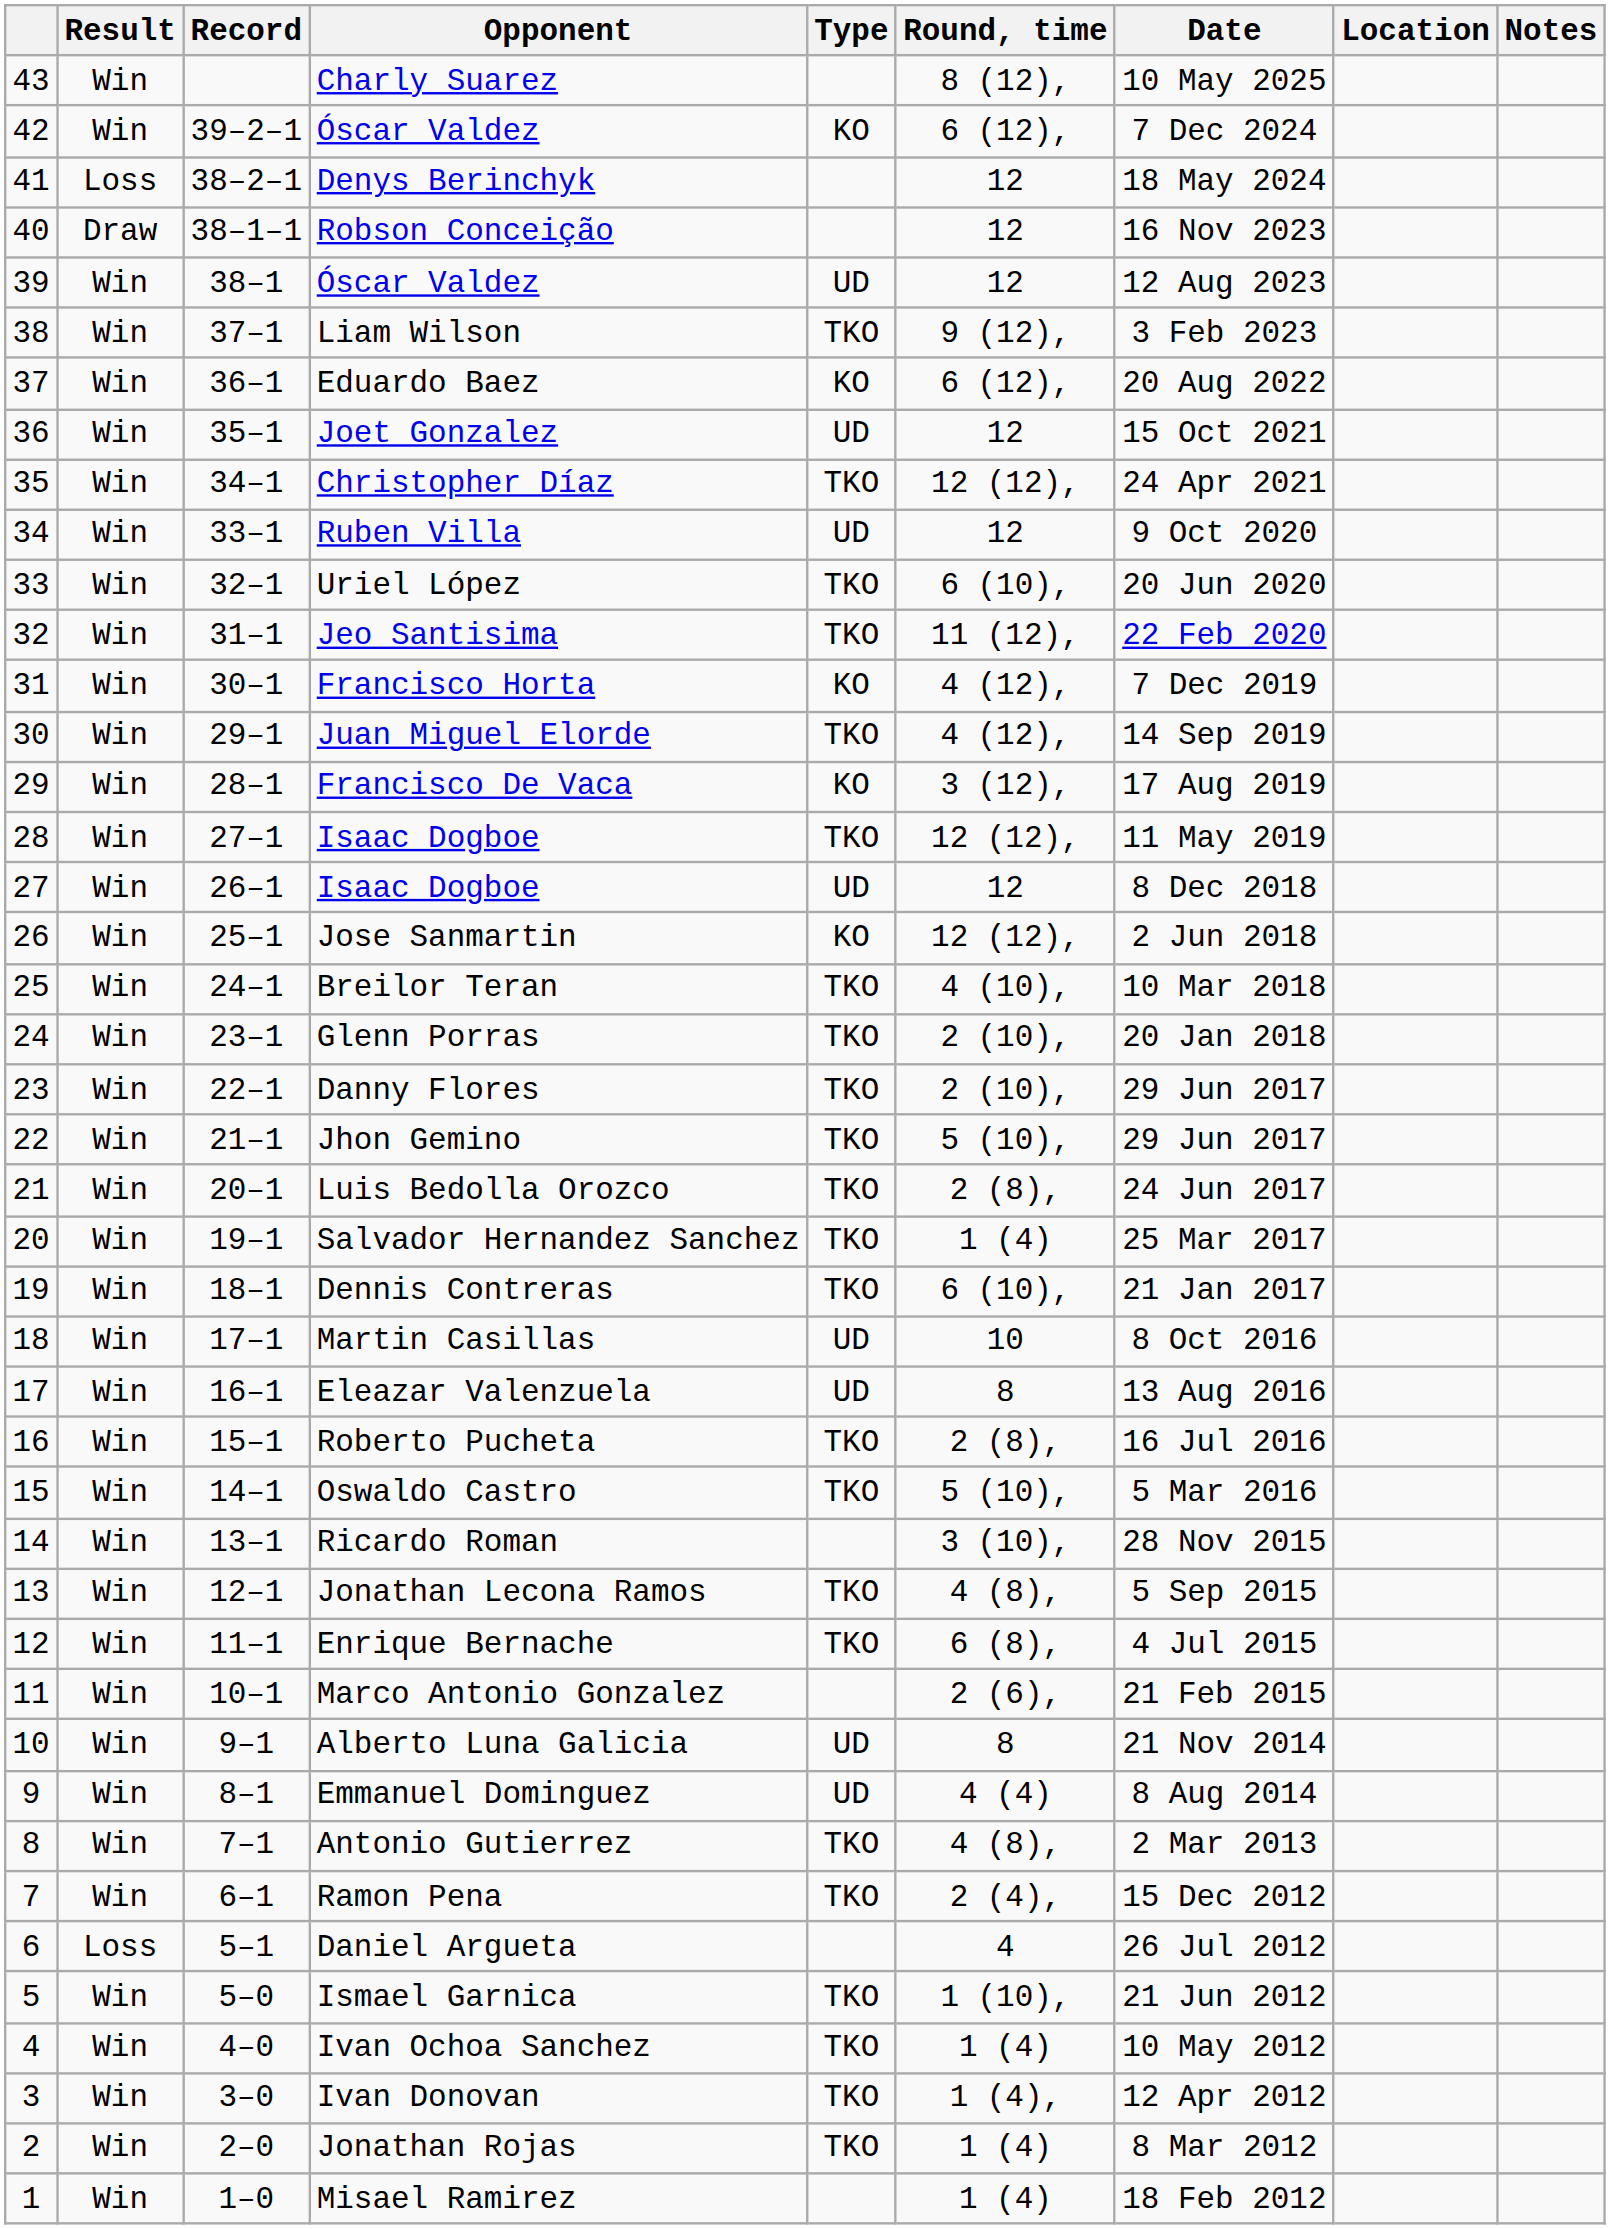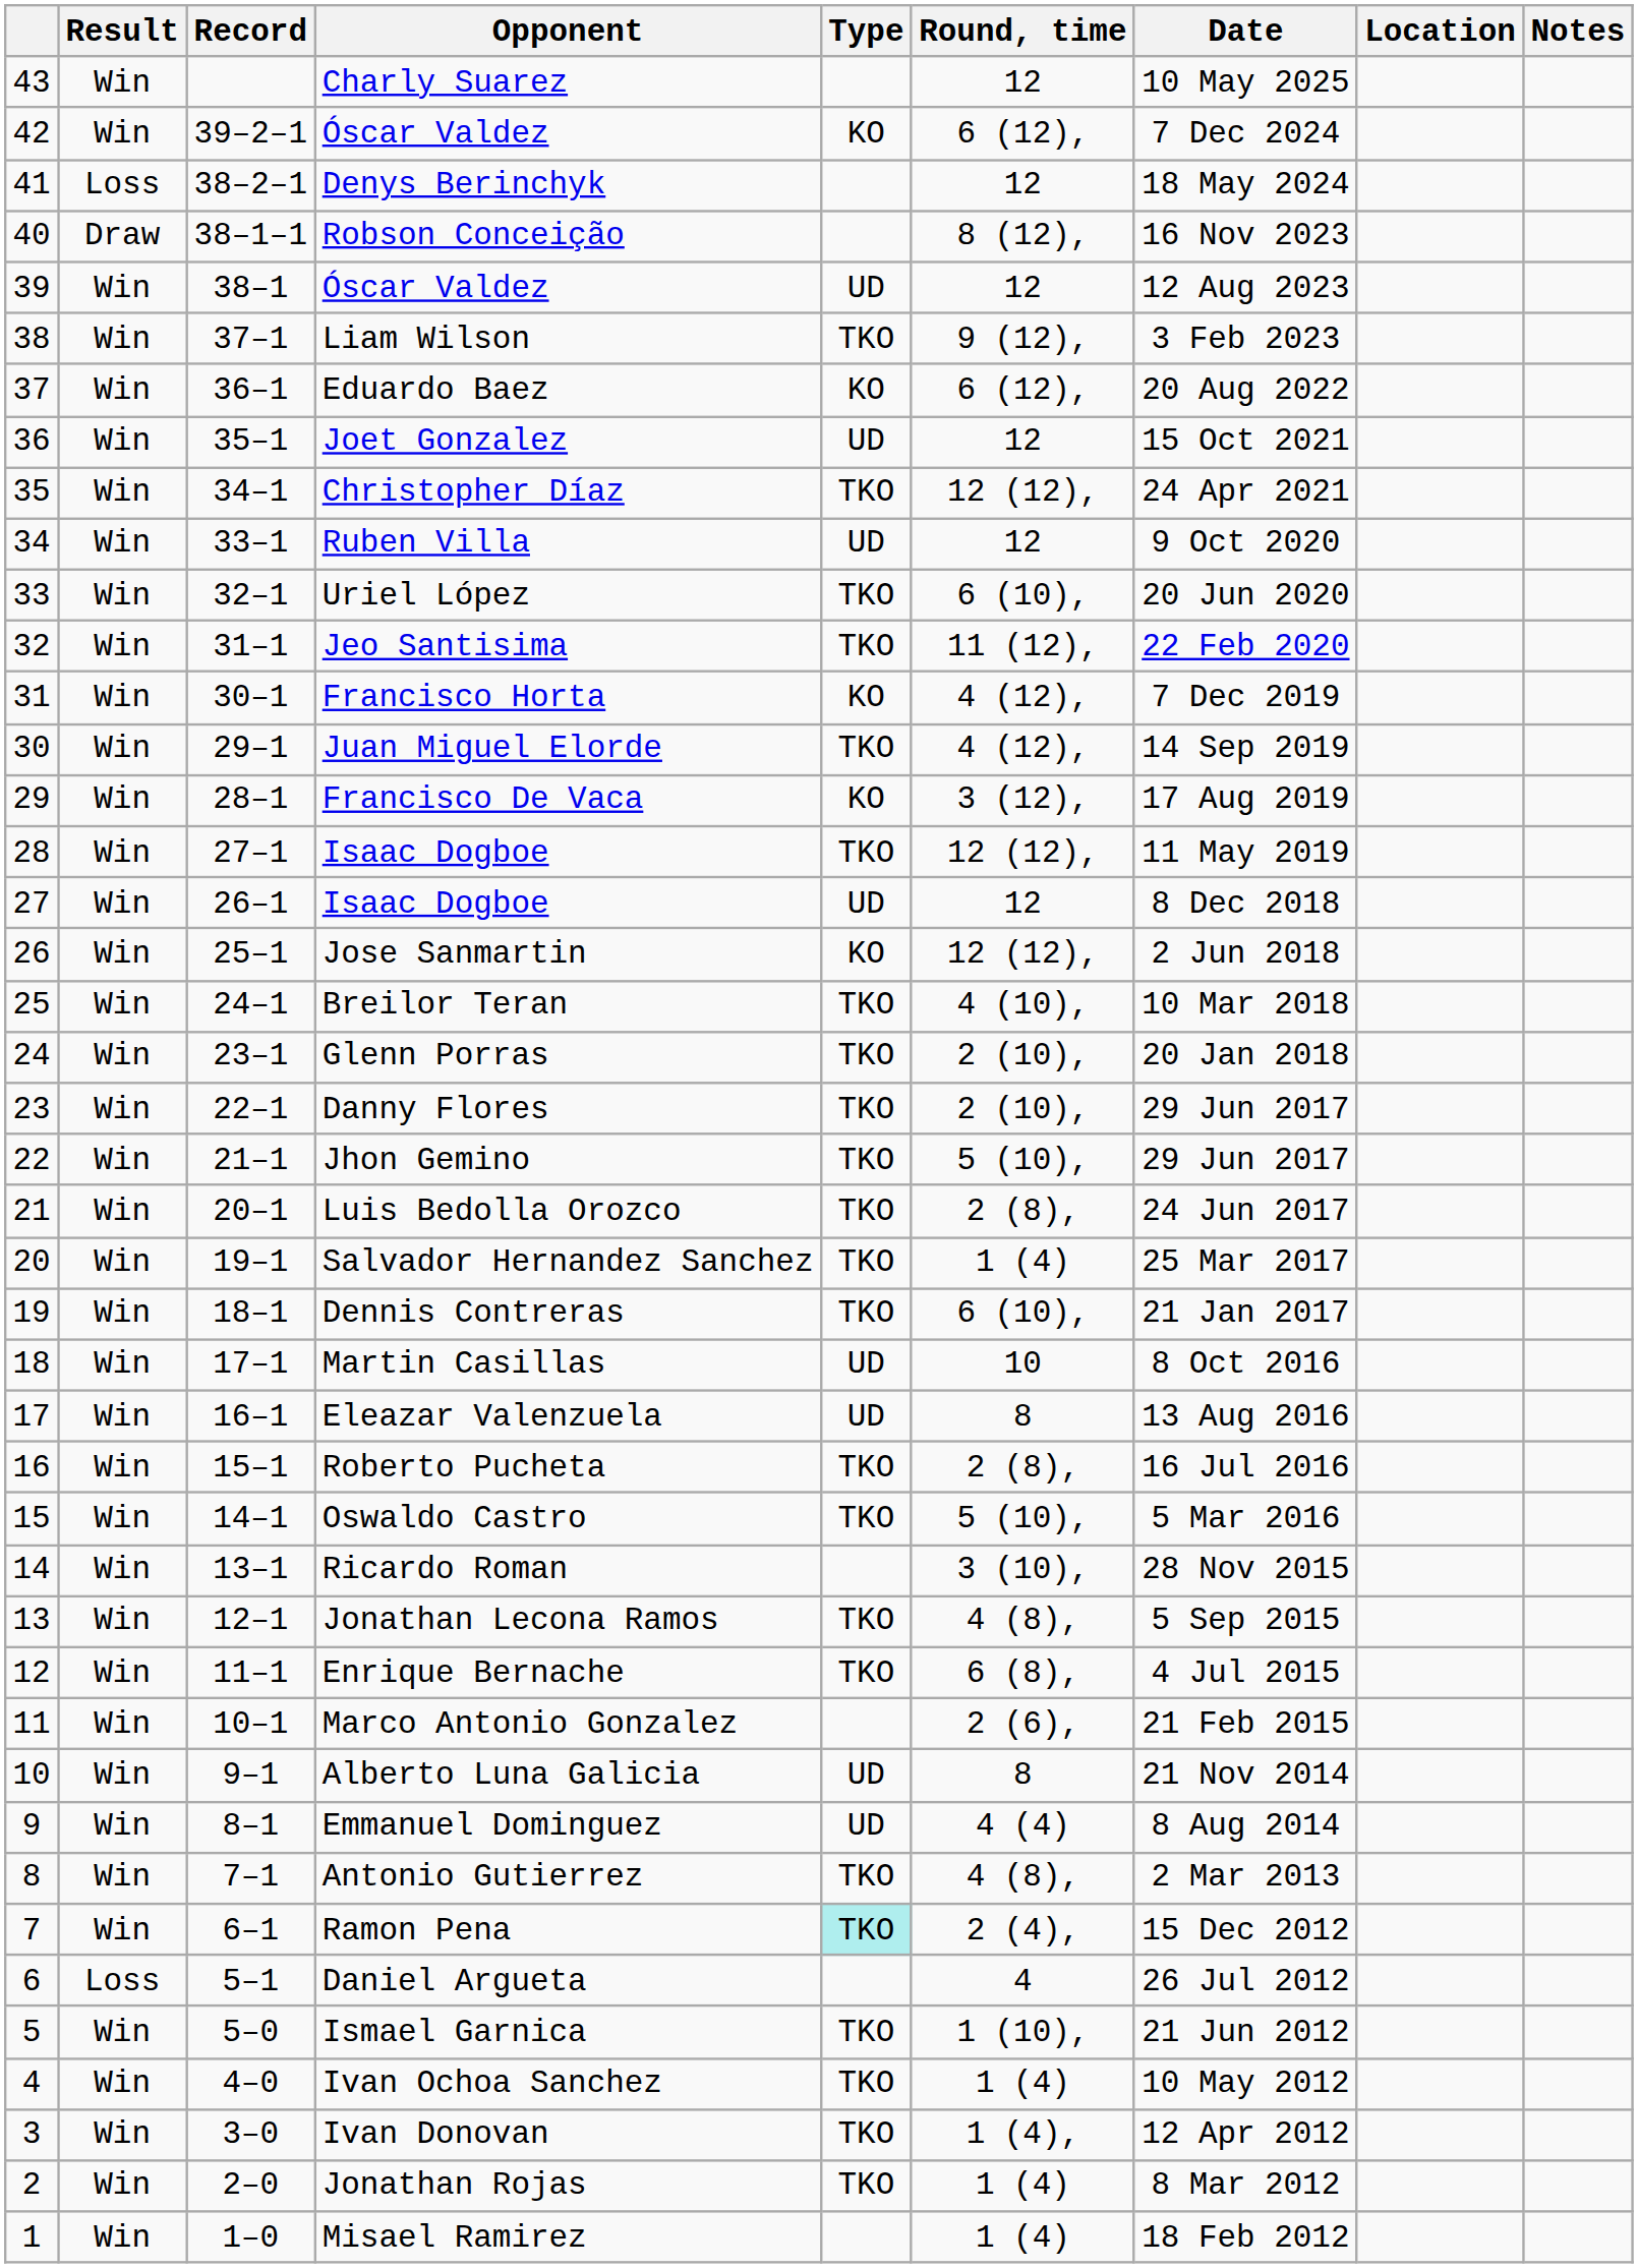 <table class="wikitable" style="text-align:center">
 <tr>
 <th></th>
 <th>Result</th>
 <th>Record</th>
 <th>Opponent</th>
 <th>Type</th>
 <th>Round, time</th>
 <th>Date</th>
 <th>Location</th>
 <th>Notes</th>
 </tr>
 <tr>
 <td>43</td>
 <td>Win</td>
 <td></td>
 <td style="text-align:left;"><a href='#'>Charly Suarez</a></td>
 <td></td>
-<td>8 (12), </td>
+<td>12</td>
 <td>10 May 2025</td>
 <td style="text-align:left;"></td>
 <td style="text-align:left;"></td>
 </tr>
 <tr>
 <td>42</td>
 <td>Win</td>
 <td>39–2–1</td>
 <td align=left><a href='#'>Óscar Valdez</a></td>
 <td>KO</td>
 <td>6 (12), </td>
 <td>7 Dec 2024</td>
 <td align=left></td>
 <td align=left></td>
 </tr>
 <tr>
 <td>41</td>
 <td>Loss</td>
 <td>38–2–1</td>
 <td align=left><a href='#'>Denys Berinchyk</a></td>
 <td></td>
 <td>12</td>
 <td>18 May 2024</td>
 <td align=left></td>
 <td align=left></td>
 </tr>
 <tr>
 <td>40</td>
 <td> Draw</td>
 <td>38–1–1</td>
 <td align=left><a href='#'>Robson Conceição</a></td>
 <td></td>
-<td>12</td>
+<td>8 (12), </td>
 <td>16 Nov 2023</td>
 <td align=left></td>
 <td align=left></td>
 </tr>
 <tr>
 <td>39</td>
 <td>Win</td>
 <td>38–1</td>
 <td align=left><a href='#'>Óscar Valdez</a></td>
 <td>UD</td>
 <td>12</td>
 <td>12 Aug 2023</td>
 <td align=left></td>
 <td align=left></td>
 </tr>
 <tr>
 <td>38</td>
 <td>Win</td>
 <td>37–1</td>
 <td align=left>Liam Wilson</td>
 <td>TKO</td>
 <td>9 (12), </td>
 <td>3 Feb 2023</td>
 <td align=left></td>
 <td align=left></td>
 </tr>
 <tr>
 <td>37</td>
 <td>Win</td>
 <td>36–1</td>
 <td align=left>Eduardo Baez</td>
 <td>KO</td>
 <td>6 (12), </td>
 <td>20 Aug 2022</td>
 <td align=left></td>
 <td align=left></td>
 </tr>
 <tr>
 <td>36</td>
 <td>Win</td>
 <td>35–1</td>
 <td align=left><a href='#'>Joet Gonzalez</a></td>
 <td>UD</td>
 <td>12</td>
 <td>15 Oct 2021</td>
 <td align=left></td>
 <td align=left></td>
 </tr>
 <tr>
 <td>35</td>
 <td>Win</td>
 <td>34–1</td>
 <td align=left><a href='#'>Christopher Díaz</a></td>
 <td>TKO</td>
 <td>12 (12), </td>
 <td>24 Apr 2021</td>
 <td align=left></td>
 <td align=left></td>
 </tr>
 <tr>
 <td>34</td>
 <td>Win</td>
 <td>33–1</td>
 <td align=left><a href='#'>Ruben Villa</a></td>
 <td>UD</td>
 <td>12</td>
 <td>9 Oct 2020</td>
 <td align=left></td>
 <td align=left></td>
 </tr>
 <tr>
 <td>33</td>
 <td>Win</td>
 <td>32–1</td>
 <td align=left>Uriel López</td>
 <td>TKO</td>
 <td>6 (10), </td>
 <td>20 Jun 2020</td>
 <td align=left></td>
 <td align=left></td>
 </tr>
 <tr>
 <td>32</td>
 <td>Win</td>
 <td>31–1</td>
 <td align=left><a href='#'>Jeo Santisima</a></td>
 <td>TKO</td>
 <td>11 (12), </td>
 <td><a href='#'>22 Feb 2020</a></td>
 <td align=left></td>
 <td align=left></td>
 </tr>
 <tr>
 <td>31</td>
 <td>Win</td>
 <td>30–1</td>
 <td align=left><a href='#'>Francisco Horta</a></td>
 <td>KO</td>
 <td>4 (12), </td>
 <td>7 Dec 2019</td>
 <td align=left></td>
 <td align=left></td>
 </tr>
 <tr>
 <td>30</td>
 <td>Win</td>
 <td>29–1</td>
 <td align=left><a href='#'>Juan Miguel Elorde</a></td>
 <td>TKO</td>
 <td>4 (12), </td>
 <td>14 Sep 2019</td>
 <td align=left></td>
 <td align=left></td>
 </tr>
 <tr>
 <td>29</td>
 <td>Win</td>
 <td>28–1</td>
 <td align=left><a href='#'>Francisco De Vaca</a></td>
 <td>KO</td>
 <td>3 (12), </td>
 <td>17 Aug 2019</td>
 <td align=left></td>
 <td align=left></td>
 </tr>
 <tr>
 <td>28</td>
 <td>Win</td>
 <td>27–1</td>
 <td align=left><a href='#'>Isaac Dogboe</a></td>
 <td>TKO</td>
 <td>12 (12), </td>
 <td>11 May 2019</td>
 <td align=left></td>
 <td align=left></td>
 </tr>
 <tr>
 <td>27</td>
 <td>Win</td>
 <td>26–1</td>
 <td align=left><a href='#'>Isaac Dogboe</a></td>
 <td>UD</td>
 <td>12</td>
 <td>8 Dec 2018</td>
 <td align=left></td>
 <td align=left></td>
 </tr>
 <tr>
 <td>26</td>
 <td>Win</td>
 <td>25–1</td>
 <td align=left>Jose Sanmartin</td>
 <td>KO</td>
 <td>12 (12), </td>
 <td>2 Jun 2018</td>
 <td align=left></td>
 <td align=left></td>
 </tr>
 <tr>
 <td>25</td>
 <td>Win</td>
 <td>24–1</td>
 <td align=left>Breilor Teran</td>
 <td>TKO</td>
 <td>4 (10), </td>
 <td>10 Mar 2018</td>
 <td align=left></td>
 <td align=left></td>
 </tr>
 <tr>
 <td>24</td>
 <td>Win</td>
 <td>23–1</td>
 <td align=left>Glenn Porras</td>
 <td>TKO</td>
 <td>2 (10), </td>
 <td>20 Jan 2018</td>
 <td align=left></td>
 <td align=left></td>
 </tr>
 <tr>
 <td>23</td>
 <td>Win</td>
 <td>22–1</td>
 <td align=left>Danny Flores</td>
 <td>TKO</td>
 <td>2 (10), </td>
 <td>29 Jun 2017</td>
 <td align=left></td>
 <td align=left></td>
 </tr>
 <tr>
 <td>22</td>
 <td>Win</td>
 <td>21–1</td>
 <td align=left>Jhon Gemino</td>
 <td>TKO</td>
 <td>5 (10), </td>
 <td>29 Jun 2017</td>
 <td align=left></td>
 <td align=left></td>
 </tr>
 <tr>
 <td>21</td>
 <td>Win</td>
 <td>20–1</td>
 <td align=left>Luis Bedolla Orozco</td>
 <td>TKO</td>
 <td>2 (8), </td>
 <td>24 Jun 2017</td>
 <td align=left></td>
 <td align=left></td>
 </tr>
 <tr>
 <td>20</td>
 <td>Win</td>
 <td>19–1</td>
 <td align=left>Salvador Hernandez Sanchez</td>
 <td>TKO</td>
 <td>1 (4)</td>
 <td>25 Mar 2017</td>
 <td align=left></td>
 <td align=left></td>
 </tr>
 <tr>
 <td>19</td>
 <td>Win</td>
 <td>18–1</td>
 <td align=left>Dennis Contreras</td>
 <td>TKO</td>
 <td>6 (10), </td>
 <td>21 Jan 2017</td>
 <td align=left></td>
 <td align=left></td>
 </tr>
 <tr>
 <td>18</td>
 <td>Win</td>
 <td>17–1</td>
 <td align=left>Martin Casillas</td>
 <td>UD</td>
 <td>10</td>
 <td>8 Oct 2016</td>
 <td align=left></td>
 <td align=left></td>
 </tr>
 <tr>
 <td>17</td>
 <td>Win</td>
 <td>16–1</td>
 <td align=left>Eleazar Valenzuela</td>
 <td>UD</td>
 <td>8</td>
 <td>13 Aug 2016</td>
 <td align=left></td>
 <td align=left></td>
 </tr>
 <tr>
 <td>16</td>
 <td>Win</td>
 <td>15–1</td>
 <td align=left>Roberto Pucheta</td>
 <td>TKO</td>
 <td>2 (8), </td>
 <td>16 Jul 2016</td>
 <td align=left></td>
 <td align=left></td>
 </tr>
 <tr>
 <td>15</td>
 <td>Win</td>
 <td>14–1</td>
 <td align=left>Oswaldo Castro</td>
 <td>TKO</td>
 <td>5 (10), </td>
 <td>5 Mar 2016</td>
 <td align=left></td>
 <td align=left></td>
 </tr>
 <tr>
 <td>14</td>
 <td>Win</td>
 <td>13–1</td>
 <td align=left>Ricardo Roman</td>
 <td></td>
 <td>3 (10), </td>
 <td>28 Nov 2015</td>
 <td align=left></td>
 <td align=left></td>
 </tr>
 <tr>
 <td>13</td>
 <td>Win</td>
 <td>12–1</td>
 <td align=left>Jonathan Lecona Ramos</td>
 <td>TKO</td>
 <td>4 (8), </td>
 <td>5 Sep 2015</td>
 <td align=left></td>
 <td align=left></td>
 </tr>
 <tr>
 <td>12</td>
 <td>Win</td>
 <td>11–1</td>
 <td align=left>Enrique Bernache</td>
 <td>TKO</td>
 <td>6 (8), </td>
 <td>4 Jul 2015</td>
 <td align=left></td>
 <td align=left></td>
 </tr>
 <tr>
 <td>11</td>
 <td>Win</td>
 <td>10–1</td>
 <td align=left>Marco Antonio Gonzalez</td>
 <td></td>
 <td>2 (6), </td>
 <td>21 Feb 2015</td>
 <td align=left></td>
 <td align=left></td>
 </tr>
 <tr>
 <td>10</td>
 <td>Win</td>
 <td>9–1</td>
 <td align=left>Alberto Luna Galicia</td>
 <td>UD</td>
 <td>8</td>
 <td>21 Nov 2014</td>
 <td align=left></td>
 <td align=left></td>
 </tr>
 <tr>
 <td>9</td>
 <td>Win</td>
 <td>8–1</td>
 <td align=left>Emmanuel Dominguez</td>
 <td>UD</td>
 <td>4 (4)</td>
 <td>8 Aug 2014</td>
 <td align=left></td>
 <td align=left></td>
 </tr>
 <tr>
 <td>8</td>
 <td>Win</td>
 <td>7–1</td>
 <td align=left>Antonio Gutierrez</td>
 <td>TKO</td>
 <td>4 (8), </td>
 <td>2 Mar 2013</td>
 <td align=left></td>
 <td align=left></td>
 </tr>
 <tr>
 <td>7</td>
 <td>Win</td>
 <td>6–1</td>
 <td align=left>Ramon Pena</td>
-<td>TKO</td>
+<td style="background: paleturquoise;">TKO</td>
 <td>2 (4), </td>
 <td>15 Dec 2012</td>
 <td align=left></td>
 <td align=left></td>
 </tr>
 <tr>
 <td>6</td>
 <td>Loss</td>
 <td>5–1</td>
 <td align=left>Daniel Argueta</td>
 <td></td>
 <td>4</td>
 <td>26 Jul 2012</td>
 <td align=left></td>
 <td align=left></td>
 </tr>
 <tr>
 <td>5</td>
 <td>Win</td>
 <td>5–0</td>
 <td align=left>Ismael Garnica</td>
 <td>TKO</td>
 <td>1 (10), </td>
 <td>21 Jun 2012</td>
 <td align=left></td>
 <td align=left></td>
 </tr>
 <tr>
 <td>4</td>
 <td>Win</td>
 <td>4–0</td>
 <td align=left>Ivan Ochoa Sanchez</td>
 <td>TKO</td>
 <td>1 (4)</td>
 <td>10 May 2012</td>
 <td align=left></td>
 <td align=left></td>
 </tr>
 <tr>
 <td>3</td>
 <td>Win</td>
 <td>3–0</td>
 <td align=left>Ivan Donovan</td>
 <td>TKO</td>
 <td>1 (4), </td>
 <td>12 Apr 2012</td>
 <td align=left></td>
 <td align=left></td>
 </tr>
 <tr>
 <td>2</td>
 <td>Win</td>
 <td>2–0</td>
 <td align=left>Jonathan Rojas</td>
 <td>TKO</td>
 <td>1 (4)</td>
 <td>8 Mar 2012</td>
 <td align=left></td>
 <td align=left></td>
 </tr>
 <tr>
 <td>1</td>
 <td>Win</td>
 <td>1–0</td>
 <td align=left>Misael Ramirez</td>
 <td></td>
 <td>1 (4)</td>
 <td>18 Feb 2012</td>
 <td align=left></td>
 <td align=left></td>
 </tr>
 </table>
